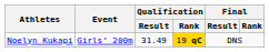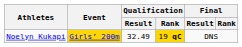 <table class="wikitable" border="1" style="font-size:90%">
 <tr>
 <th rowspan=2>Athletes</th>
 <th rowspan=2>Event</th>
 <th colspan=2>Qualification</th>
 <th colspan=2>Final</th>
 </tr>
 <tr>
 <th>Result</th>
 <th>Rank</th>
 <th>Result</th>
 <th>Rank</th>
 </tr>
 <tr>
 <td><a href='#'>Noelyn Kukapi</a></td>
-<td><a href='#'>Girls’ 200m</a></td>
-<td align=center>31.49</td>
+<td style="background: gold;"><a href='#'>Girls’ 200m</a></td>
+<td align=center>32.49</td>
 <td align=center style="background: gold;">19 <strong>qC</strong></td>
 <td align=center colspan=2>DNS</td>
 </tr>
 </table>
